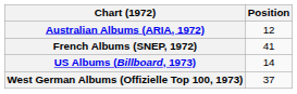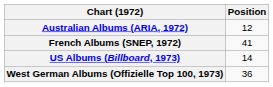 <table class="wikitable plainrowheaders" style="text-align:center;">
 <tr>
 <th>Chart (1972)</th>
 <th>Position</th>
 </tr>
 <tr>
 <th scope="row"><a href='#'>Australian Albums (ARIA, 1972)</a></th>
 <td>12</td>
 </tr>
 <tr>
 <th scope="row">French Albums (SNEP, 1972)</th>
 <td>41</td>
 </tr>
 <tr>
 <th scope="row"><a href='#'>US Albums (<em>Billboard</em>, 1973)</a></th>
 <td>14</td>
 </tr>
 <tr>
 <th scope="row">West German Albums (Offizielle Top 100, 1973)</th>
-<td>37</td>
+<td>36</td>
 </tr>
 </table>
